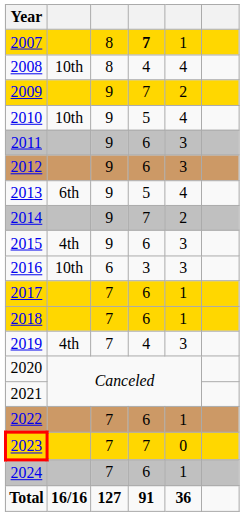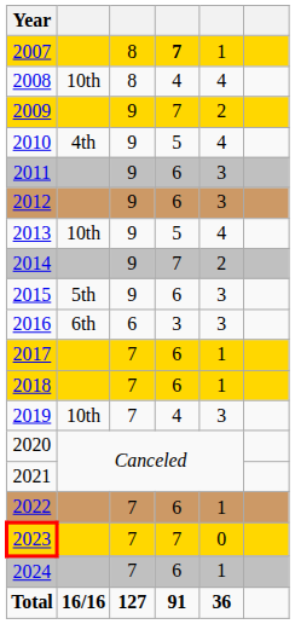 <table class="wikitable" style="text-align: center;">
 <tr>
 <th>Year</th>
 <th></th>
 <th width=30></th>
 <th width=30></th>
 <th width=30></th>
 <th width=30></th>
 </tr>
 <tr bgcolor=gold>
 <td> <a href='#'>2007</a></td>
 <td></td>
 <td>8</td>
 <td><strong>7</strong></td>
 <td>1</td>
 <td></td>
 </tr>
 <tr>
 <td> <a href='#'>2008</a></td>
 <td>10th</td>
 <td>8</td>
 <td>4</td>
 <td>4</td>
 <td></td>
 </tr>
 <tr bgcolor=gold>
 <td> <a href='#'>2009</a></td>
 <td></td>
 <td>9</td>
 <td>7</td>
 <td>2</td>
 <td></td>
 </tr>
 <tr>
 <td> <a href='#'>2010</a></td>
-<td>10th</td>
+<td>4th</td>
 <td>9</td>
 <td>5</td>
 <td>4</td>
 <td></td>
 </tr>
 <tr bgcolor=silver>
 <td> <a href='#'>2011</a></td>
 <td></td>
 <td>9</td>
 <td>6</td>
 <td>3</td>
 <td></td>
 </tr>
 <tr bgcolor=cc9966>
 <td> <a href='#'>2012</a></td>
 <td></td>
 <td>9</td>
 <td>6</td>
 <td>3</td>
 <td></td>
 </tr>
 <tr>
 <td> <a href='#'>2013</a></td>
-<td>6th</td>
+<td>10th</td>
 <td>9</td>
 <td>5</td>
 <td>4</td>
 <td></td>
 </tr>
 <tr bgcolor=silver>
 <td> <a href='#'>2014</a></td>
 <td></td>
 <td>9</td>
 <td>7</td>
 <td>2</td>
 <td></td>
 </tr>
 <tr>
 <td> <a href='#'>2015</a></td>
-<td>4th</td>
+<td>5th</td>
 <td>9</td>
 <td>6</td>
 <td>3</td>
 <td></td>
 </tr>
 <tr>
 <td> <a href='#'>2016</a></td>
-<td>10th</td>
+<td>6th</td>
 <td>6</td>
 <td>3</td>
 <td>3</td>
 <td></td>
 </tr>
 <tr bgcolor=gold>
 <td> <a href='#'>2017</a></td>
 <td></td>
 <td>7</td>
 <td>6</td>
 <td>1</td>
 <td></td>
 </tr>
 <tr bgcolor=gold>
 <td> <a href='#'>2018</a></td>
 <td></td>
 <td>7</td>
 <td>6</td>
 <td>1</td>
 <td></td>
 </tr>
 <tr>
 <td> <a href='#'>2019</a></td>
-<td>4th</td>
+<td>10th</td>
 <td>7</td>
 <td>4</td>
 <td>3</td>
 <td></td>
 </tr>
 <tr>
 <td> 2020</td>
 <td colspan=4 rowspan=2><em>Canceled</em></td>
 <td></td>
 </tr>
 <tr>
 <td> 2021</td>
 <td></td>
 </tr>
 <tr bgcolor=cc9966>
 <td> <a href='#'>2022</a></td>
 <td></td>
 <td>7</td>
 <td>6</td>
 <td>1</td>
 <td></td>
 </tr>
 <tr bgcolor=gold>
 <td style="border: 3px solid red"> <a href='#'>2023</a></td>
 <td></td>
 <td>7</td>
 <td>7</td>
 <td>0</td>
 <td></td>
 </tr>
 <tr bgcolor=silver>
 <td> <a href='#'>2024</a></td>
 <td></td>
 <td>7</td>
 <td>6</td>
 <td>1</td>
 <td></td>
 </tr>
 <tr>
 <td><strong>Total</strong></td>
 <td><strong>16/16</strong></td>
 <td><strong>127</strong></td>
 <td><strong>91</strong></td>
 <td><strong>36</strong></td>
 <td></td>
 </tr>
 </table>
